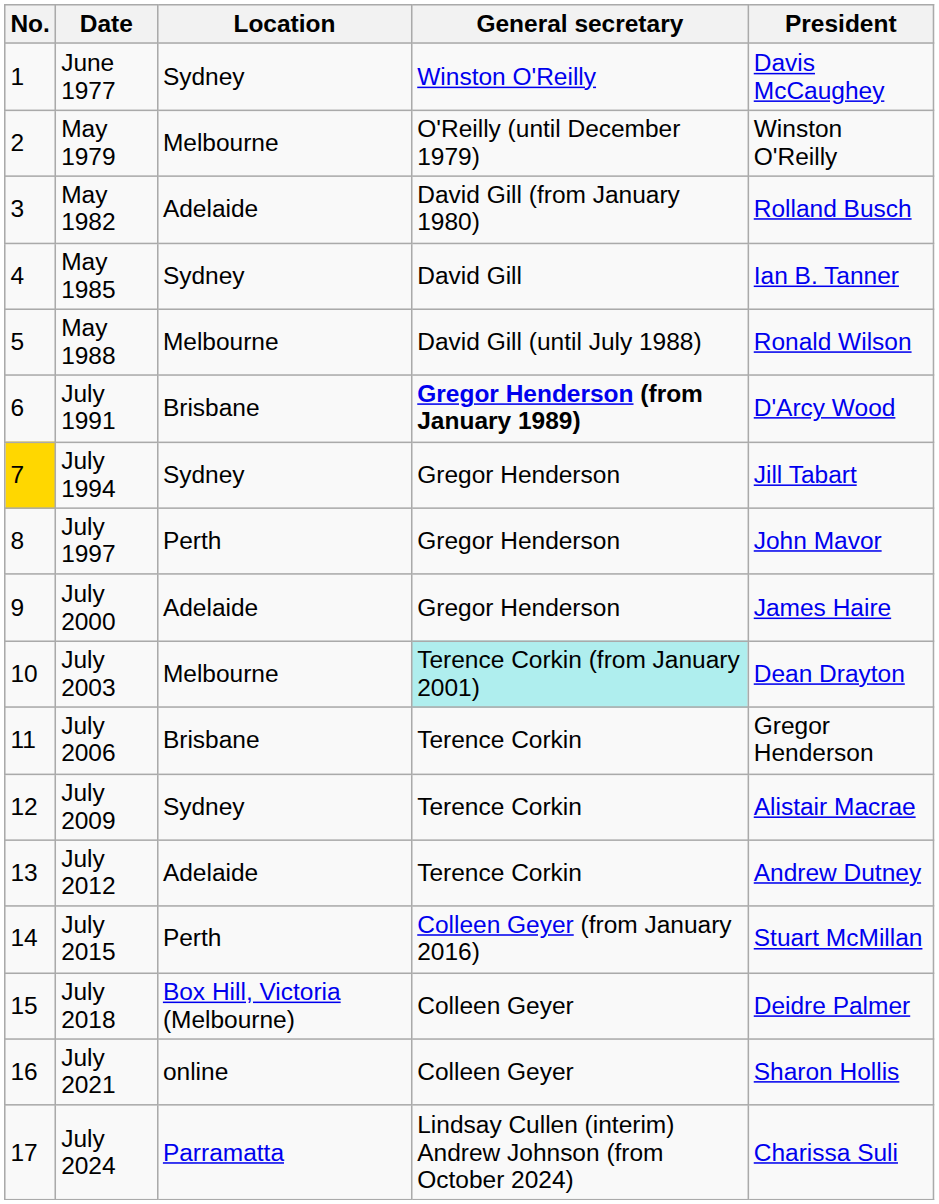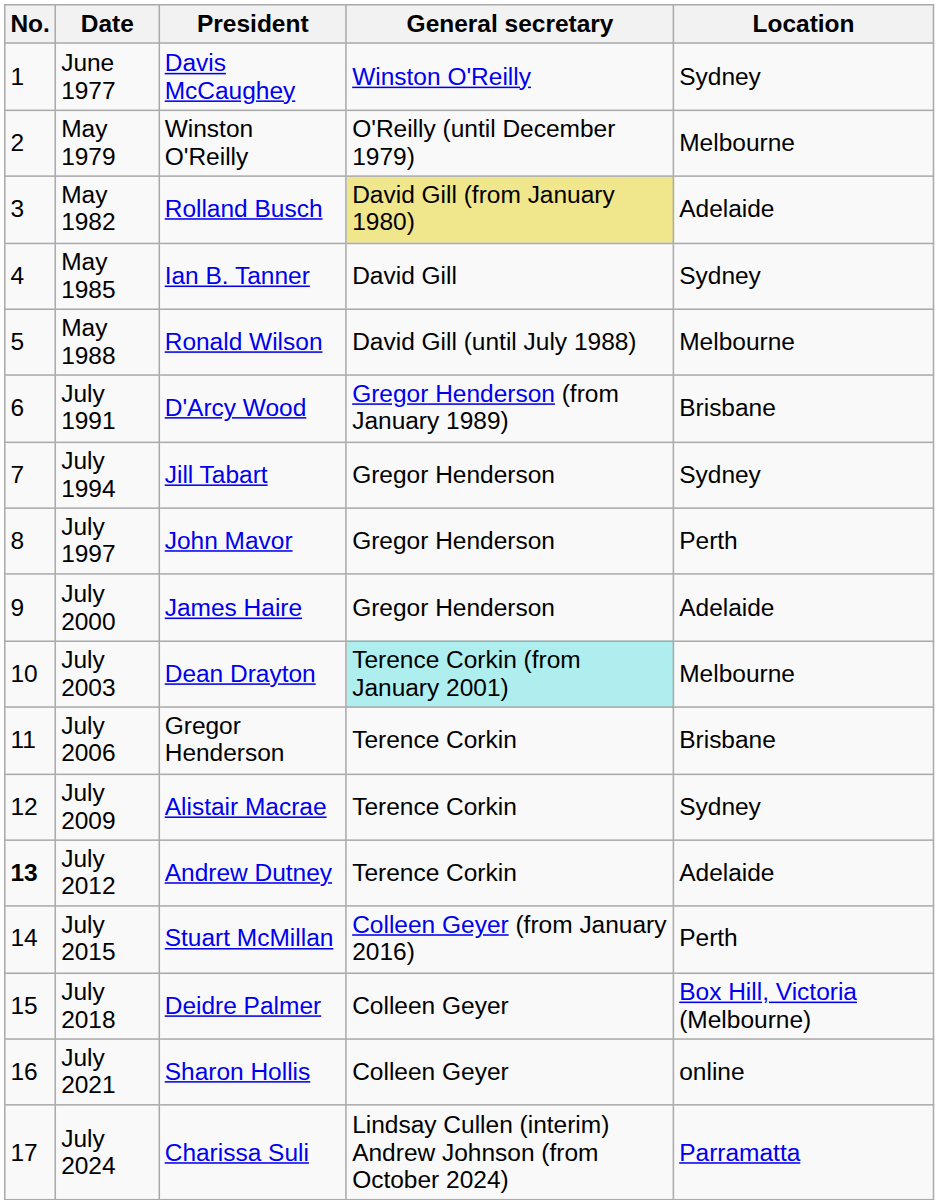 <table class="wikitable">
 <tr>
 <th>No.</th>
 <th>Date</th>
+<th>President</th>
+<th>General secretary</th>
 <th>Location</th>
-<th>General secretary</th>
-<th>President</th>
 </tr>
 <tr>
 <td>1</td>
 <td>June 1977</td>
+<td><a href='#'>Davis McCaughey</a></td>
+<td><a href='#'>Winston O'Reilly</a></td>
 <td>Sydney</td>
-<td><a href='#'>Winston O'Reilly</a></td>
-<td><a href='#'>Davis McCaughey</a></td>
 </tr>
 <tr>
 <td>2</td>
 <td>May 1979</td>
+<td>Winston O'Reilly</td>
+<td>O'Reilly (until December 1979)</td>
 <td>Melbourne</td>
-<td>O'Reilly (until December 1979)</td>
-<td>Winston O'Reilly</td>
 </tr>
 <tr>
 <td>3</td>
 <td>May 1982</td>
+<td><a href='#'>Rolland Busch</a></td>
+<td style="background: khaki;">David Gill (from January 1980)</td>
 <td>Adelaide</td>
-<td>David Gill (from January 1980)</td>
-<td><a href='#'>Rolland Busch</a></td>
 </tr>
 <tr>
 <td>4</td>
 <td>May 1985</td>
+<td><a href='#'>Ian B. Tanner</a></td>
+<td>David Gill</td>
 <td>Sydney</td>
-<td>David Gill</td>
-<td><a href='#'>Ian B. Tanner</a></td>
 </tr>
 <tr>
 <td>5</td>
 <td>May 1988</td>
+<td><a href='#'>Ronald Wilson</a></td>
+<td>David Gill (until July 1988)</td>
 <td>Melbourne</td>
-<td>David Gill (until July 1988)</td>
-<td><a href='#'>Ronald Wilson</a></td>
 </tr>
 <tr>
 <td>6</td>
 <td>July 1991</td>
+<td><a href='#'>D'Arcy Wood</a></td>
+<td><a href='#'>Gregor Henderson</a> (from January 1989)</td>
 <td>Brisbane</td>
-<td><strong><a href='#'>Gregor Henderson</a> (from January 1989)</strong></td>
-<td><a href='#'>D'Arcy Wood</a></td>
 </tr>
 <tr>
-<td style="background: gold;">7</td>
+<td>7</td>
 <td>July 1994</td>
+<td><a href='#'>Jill Tabart</a></td>
+<td>Gregor Henderson</td>
 <td>Sydney</td>
-<td>Gregor Henderson</td>
-<td><a href='#'>Jill Tabart</a></td>
 </tr>
 <tr>
 <td>8</td>
 <td>July 1997</td>
+<td><a href='#'>John Mavor</a></td>
+<td>Gregor Henderson</td>
 <td>Perth</td>
-<td>Gregor Henderson</td>
-<td><a href='#'>John Mavor</a></td>
 </tr>
 <tr>
 <td>9</td>
 <td>July 2000</td>
+<td><a href='#'>James Haire</a></td>
+<td>Gregor Henderson</td>
 <td>Adelaide</td>
-<td>Gregor Henderson</td>
-<td><a href='#'>James Haire</a></td>
 </tr>
 <tr>
 <td>10</td>
 <td>July 2003</td>
+<td><a href='#'>Dean Drayton</a></td>
+<td style="background: paleturquoise;">Terence Corkin (from January 2001)</td>
 <td>Melbourne</td>
-<td style="background: paleturquoise;">Terence Corkin (from January 2001)</td>
-<td><a href='#'>Dean Drayton</a></td>
 </tr>
 <tr>
 <td>11</td>
 <td>July 2006</td>
+<td>Gregor Henderson</td>
+<td>Terence Corkin</td>
 <td>Brisbane</td>
-<td>Terence Corkin</td>
-<td>Gregor Henderson</td>
 </tr>
 <tr>
 <td>12</td>
 <td>July 2009</td>
+<td><a href='#'>Alistair Macrae</a></td>
+<td>Terence Corkin</td>
 <td>Sydney</td>
-<td>Terence Corkin</td>
-<td><a href='#'>Alistair Macrae</a></td>
 </tr>
 <tr>
-<td>13</td>
+<td><strong>13</strong></td>
 <td>July 2012</td>
+<td><a href='#'>Andrew Dutney</a></td>
+<td>Terence Corkin</td>
 <td>Adelaide</td>
-<td>Terence Corkin</td>
-<td><a href='#'>Andrew Dutney</a></td>
 </tr>
 <tr>
 <td>14</td>
 <td>July 2015</td>
+<td><a href='#'>Stuart McMillan</a></td>
+<td><a href='#'>Colleen Geyer</a> (from January 2016)</td>
 <td>Perth</td>
-<td><a href='#'>Colleen Geyer</a> (from January 2016)</td>
-<td><a href='#'>Stuart McMillan</a></td>
 </tr>
 <tr>
 <td>15</td>
 <td>July 2018</td>
+<td><a href='#'>Deidre Palmer</a></td>
+<td>Colleen Geyer</td>
 <td><a href='#'>Box Hill, Victoria</a> (Melbourne)</td>
-<td>Colleen Geyer</td>
-<td><a href='#'>Deidre Palmer</a></td>
 </tr>
 <tr>
 <td>16</td>
 <td>July 2021</td>
+<td><a href='#'>Sharon Hollis</a></td>
+<td>Colleen Geyer</td>
 <td>online</td>
-<td>Colleen Geyer</td>
-<td><a href='#'>Sharon Hollis</a></td>
 </tr>
 <tr>
 <td>17</td>
 <td>July 2024</td>
+<td><a href='#'>Charissa Suli</a></td>
+<td>Lindsay Cullen (interim)<br>Andrew Johnson (from October 2024)</td>
 <td><a href='#'>Parramatta</a></td>
-<td>Lindsay Cullen (interim)<br>Andrew Johnson (from October 2024)</td>
-<td><a href='#'>Charissa Suli</a></td>
 </tr>
 </table>
